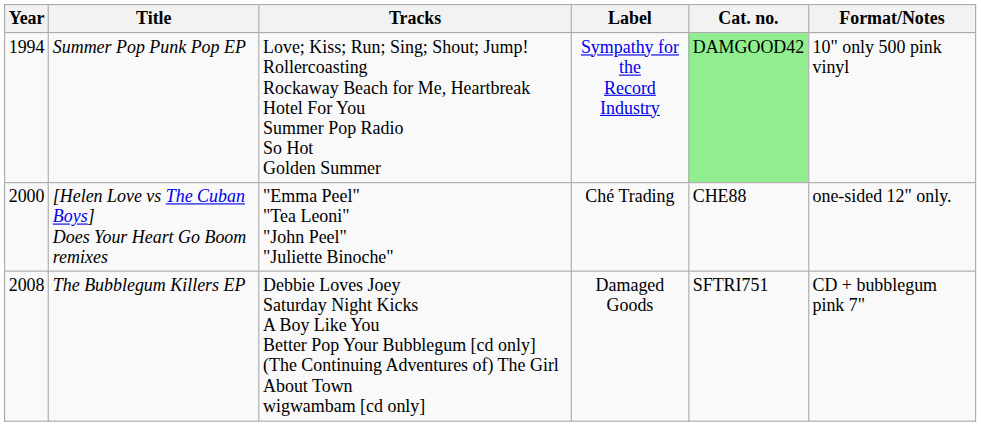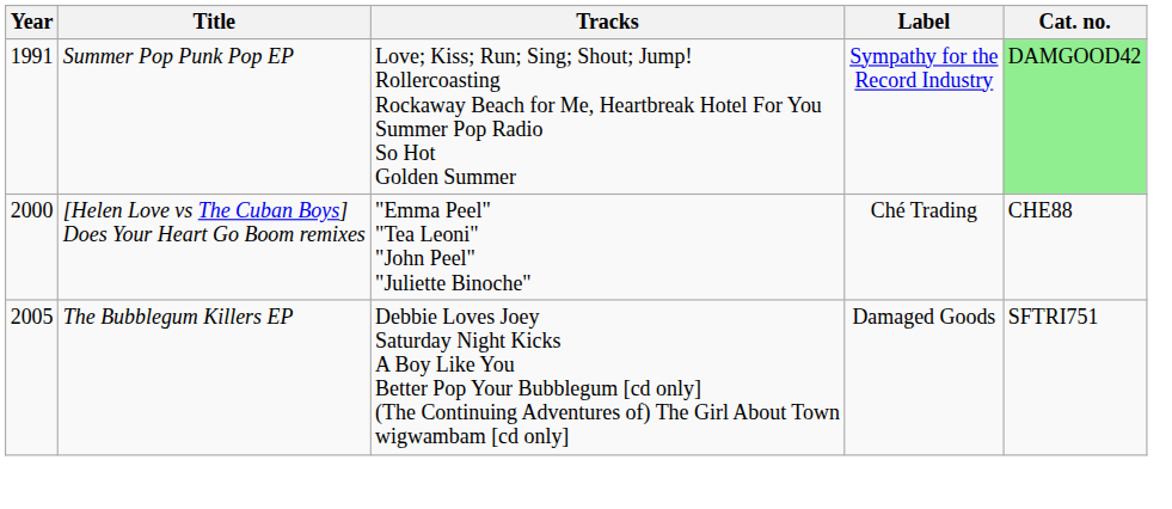 <table class="wikitable">
 <tr>
 <th>Year</th>
 <th>Title</th>
 <th>Tracks</th>
 <th>Label</th>
 <th>Cat. no.</th>
-<th>Format/Notes</th>
 </tr>
 <tr>
-<td valign="top">1994</td>
+<td valign="top">1991</td>
 <td valign="top"><em>Summer Pop Punk Pop EP</em></td>
 <td>Love; Kiss; Run; Sing; Shout; Jump! <br> Rollercoasting <br> Rockaway Beach for Me, Heartbreak Hotel For You <br> Summer Pop Radio <br> So Hot <br> Golden Summer</td>
 <td valign="top" align="center"><a href='#'>Sympathy for the<br> Record Industry</a></td>
 <td valign="top" style="background: lightgreen;">DAMGOOD42</td>
-<td valign="top">10" only 500 pink vinyl</td>
 </tr>
 <tr>
 <td valign="top">2000</td>
 <td valign="top"><em>[Helen Love vs <a href='#'>The Cuban Boys</a>]<br> Does Your Heart Go Boom remixes</em></td>
 <td>"Emma Peel" <br> "Tea Leoni"<br> "John Peel" <br> "Juliette Binoche"</td>
 <td valign="top" align="center">Ché Trading</td>
 <td valign="top">CHE88</td>
-<td valign="top">one-sided 12" only.</td>
 </tr>
 <tr>
-<td valign="top">2008</td>
+<td valign="top">2005</td>
 <td valign="top"><em>The Bubblegum Killers EP</em></td>
 <td>Debbie Loves Joey <br> Saturday Night Kicks <br> A Boy Like You <br> Better Pop Your Bubblegum [cd only] <br> (The Continuing Adventures of) The Girl About Town <br> wigwambam [cd only]</td>
 <td align="center" valign="top">Damaged Goods</td>
 <td valign="top">SFTRI751</td>
-<td valign="top">CD + bubblegum pink 7"</td>
 </tr>
 </table>
